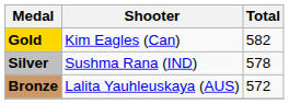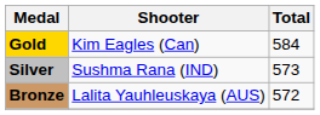 <table class="wikitable">
 <tr>
 <th>Medal</th>
 <th>Shooter</th>
 <th>Total</th>
 </tr>
 <tr>
 <td rowspan="1" bgcolor="gold"><strong>Gold</strong></td>
 <td> <a href='#'>Kim Eagles</a> (<a href='#'>Can</a>)</td>
-<td>582</td>
+<td>584</td>
 </tr>
 <tr>
 <td rowspan="1" bgcolor="silver"><strong>Silver</strong></td>
 <td> <a href='#'>Sushma Rana</a> (<a href='#'>IND</a>)</td>
-<td>578</td>
+<td>573</td>
 </tr>
 <tr>
 <td rowspan="1" bgcolor="cc9966"><strong>Bronze</strong></td>
 <td> <a href='#'>Lalita Yauhleuskaya</a> (<a href='#'>AUS</a>)</td>
 <td>572</td>
 </tr>
 <tr>
 </tr>
 </table>
